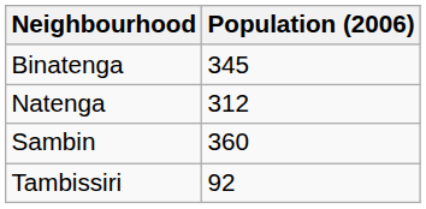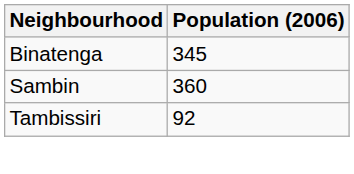 <table class="wikitable">
 <tr>
 <th>Neighbourhood</th>
 <th>Population (2006)</th>
 </tr>
 <tr>
 <td>Binatenga</td>
 <td>345</td>
 </tr>
 <tr>
-<td>Natenga</td>
-<td>312</td>
-</tr>
-<tr>
 <td>Sambin</td>
 <td>360</td>
 </tr>
 <tr>
 <td>Tambissiri</td>
 <td>92</td>
 </tr>
 </table>
